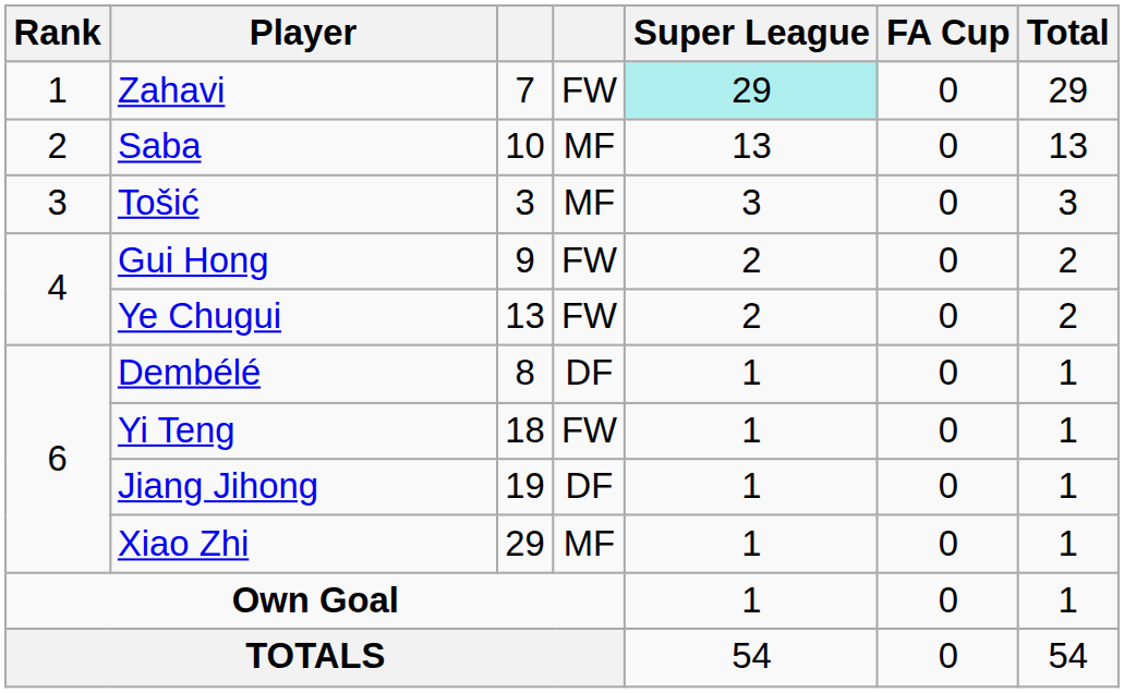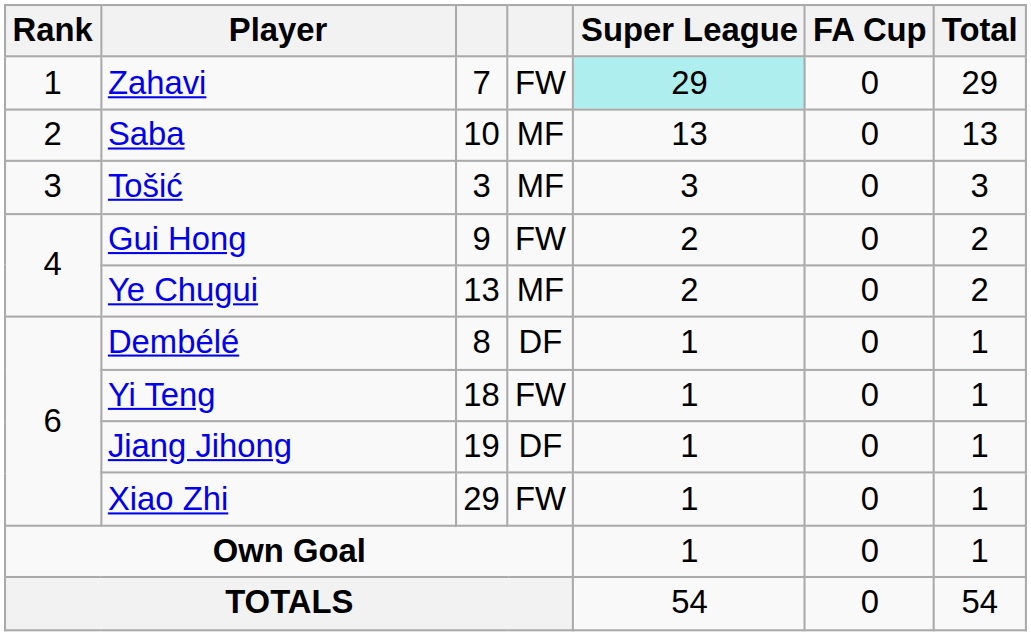 <table class="wikitable">
 <tr>
 <th>Rank</th>
 <th style="width:166px;">Player</th>
 <th></th>
 <th></th>
 <th>Super League</th>
 <th>FA Cup</th>
 <th>Total</th>
 </tr>
 <tr>
 <td align=center>1</td>
 <td> <a href='#'>Zahavi</a></td>
 <td align=center>7</td>
 <td align=center>FW</td>
 <td align=center style="background: paleturquoise;">29</td>
 <td align=center>0</td>
 <td align=center>29</td>
 </tr>
 <tr>
 <td align=center>2</td>
 <td> <a href='#'>Saba</a></td>
 <td align=center>10</td>
 <td align=center>MF</td>
 <td align=center>13</td>
 <td align=center>0</td>
 <td align=center>13</td>
 </tr>
 <tr>
 <td align=center>3</td>
 <td> <a href='#'>Tošić</a></td>
 <td align=center>3</td>
 <td align=center>MF</td>
 <td align=center>3</td>
 <td align=center>0</td>
 <td align=center>3</td>
 </tr>
 <tr>
 <td align=center rowspan=2>4</td>
 <td> <a href='#'>Gui Hong</a></td>
 <td align=center>9</td>
 <td align=center>FW</td>
 <td align=center>2</td>
 <td align=center>0</td>
 <td align=center>2</td>
 </tr>
 <tr>
 <td> <a href='#'>Ye Chugui</a></td>
 <td align=center>13</td>
-<td align=center>FW</td>
+<td align=center>MF</td>
 <td align=center>2</td>
 <td align=center>0</td>
 <td align=center>2</td>
 </tr>
 <tr>
 <td align=center rowspan=4>6</td>
 <td> <a href='#'>Dembélé</a></td>
 <td align=center>8</td>
 <td align=center>DF</td>
 <td align=center>1</td>
 <td align=center>0</td>
 <td align=center>1</td>
 </tr>
 <tr>
 <td> <a href='#'>Yi Teng</a></td>
 <td align=center>18</td>
 <td align=center>FW</td>
 <td align=center>1</td>
 <td align=center>0</td>
 <td align=center>1</td>
 </tr>
 <tr>
 <td> <a href='#'>Jiang Jihong</a></td>
 <td align=center>19</td>
 <td align=center>DF</td>
 <td align=center>1</td>
 <td align=center>0</td>
 <td align=center>1</td>
 </tr>
 <tr>
 <td> <a href='#'>Xiao Zhi</a></td>
 <td align=center>29</td>
-<td align=center>MF</td>
+<td align=center>FW</td>
 <td align=center>1</td>
 <td align=center>0</td>
 <td align=center>1</td>
 </tr>
 <tr>
 <td align=center colspan=4><strong>Own Goal</strong></td>
 <td align=center>1</td>
 <td align=center>0</td>
 <td align=center>1</td>
 </tr>
 <tr>
 <th align=center colspan=4>TOTALS</th>
 <td align=center>54</td>
 <td align=center>0</td>
 <td align=center>54</td>
 </tr>
 </table>
